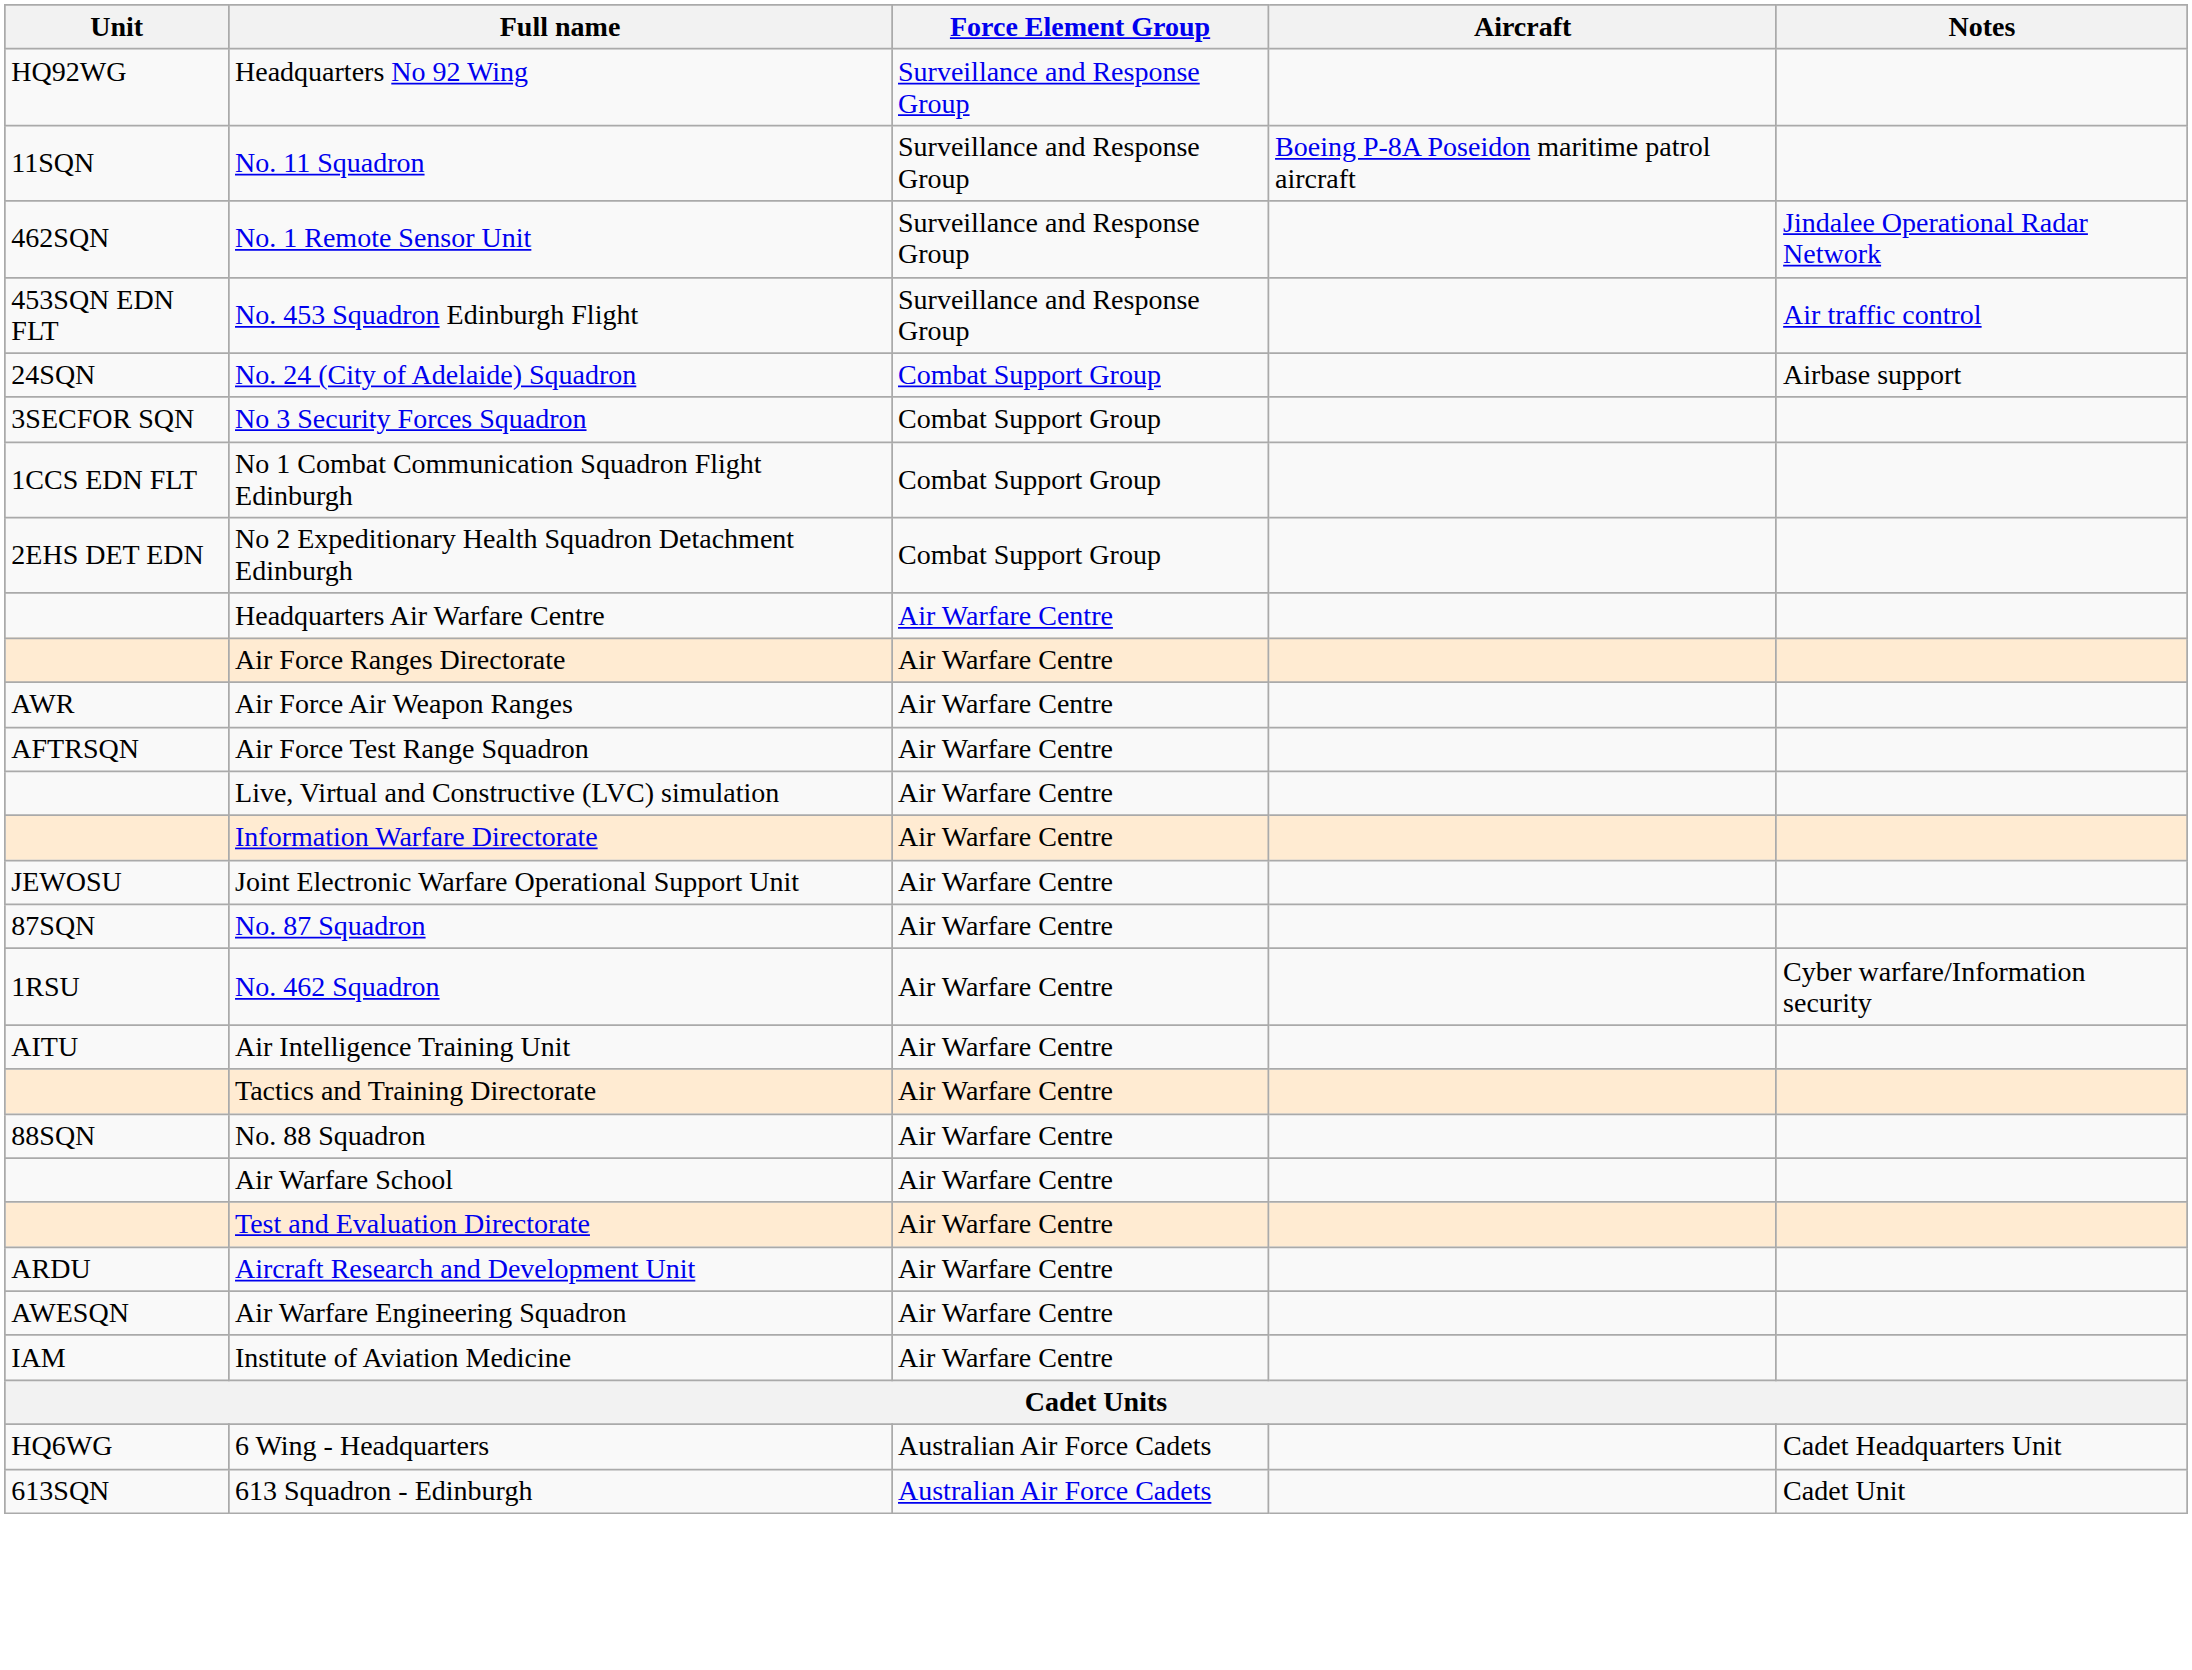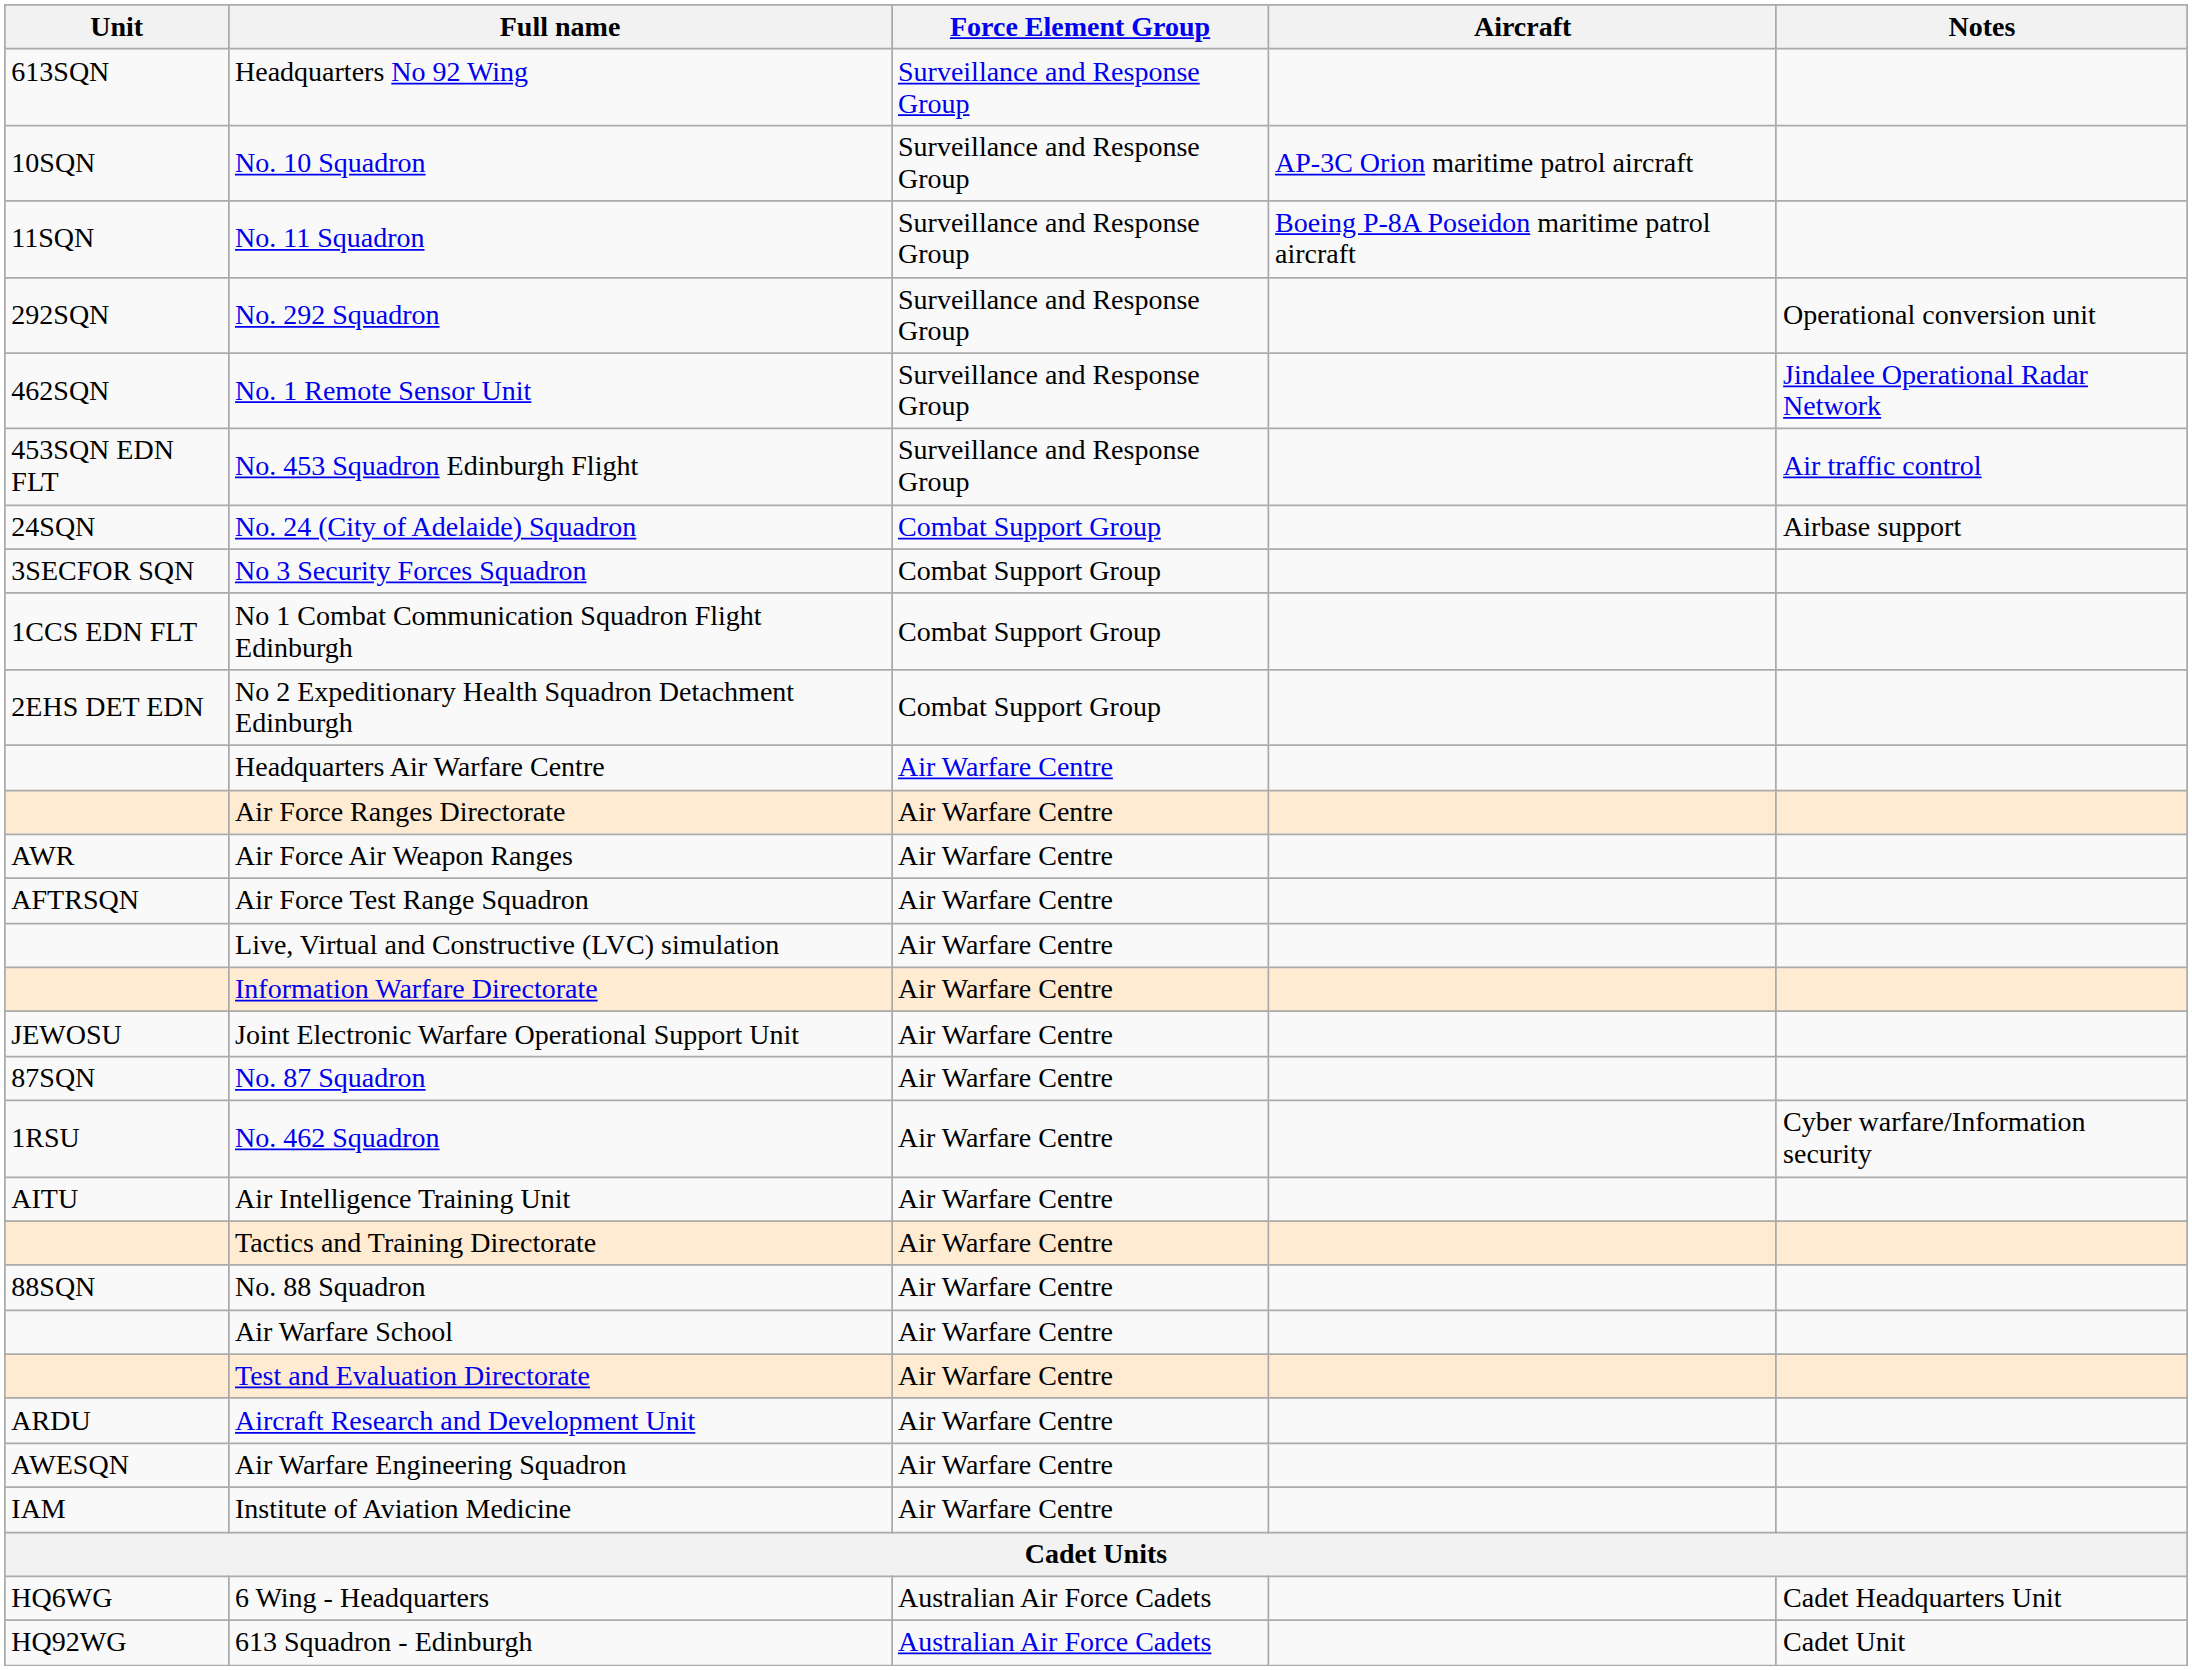 <table class="wikitable">
 <tr>
 <th>Unit</th>
 <th>Full name</th>
 <th><a href='#'>Force Element Group</a></th>
 <th>Aircraft</th>
 <th>Notes</th>
 </tr>
 <tr valign=top>
-<td>HQ92WG</td>
+<td>613SQN</td>
 <td>Headquarters <a href='#'>No 92 Wing</a></td>
 <td><a href='#'>Surveillance and Response Group</a></td>
 <td></td>
+<td></td>
+</tr>
+<tr>
+<td>10SQN</td>
+<td><a href='#'>No. 10 Squadron</a></td>
+<td>Surveillance and Response Group</td>
+<td><a href='#'>AP-3C Orion</a> maritime patrol aircraft</td>
 <td></td>
 </tr>
 <tr>
 <td>11SQN</td>
 <td><a href='#'>No. 11 Squadron</a></td>
 <td>Surveillance and Response Group</td>
 <td><a href='#'>Boeing P-8A Poseidon</a> maritime patrol aircraft</td>
 <td></td>
+</tr>
+<tr>
+<td>292SQN</td>
+<td><a href='#'>No. 292 Squadron</a></td>
+<td>Surveillance and Response Group</td>
+<td></td>
+<td>Operational conversion unit</td>
 </tr>
 <tr>
 <td>462SQN</td>
 <td><a href='#'>No. 1 Remote Sensor Unit</a></td>
 <td>Surveillance and Response Group</td>
 <td></td>
 <td><a href='#'>Jindalee Operational Radar Network</a></td>
 </tr>
 <tr>
 <td>453SQN EDN FLT</td>
 <td><a href='#'>No. 453 Squadron</a> Edinburgh Flight</td>
 <td>Surveillance and Response Group</td>
 <td></td>
 <td><a href='#'>Air traffic control</a></td>
 </tr>
 <tr>
 <td>24SQN</td>
 <td><a href='#'>No. 24 (City of Adelaide) Squadron</a></td>
 <td><a href='#'>Combat Support Group</a></td>
 <td></td>
 <td>Airbase support</td>
 </tr>
 <tr>
 <td>3SECFOR SQN</td>
 <td><a href='#'>No 3 Security Forces Squadron</a></td>
 <td>Combat Support Group</td>
 <td></td>
 <td></td>
 </tr>
 <tr>
 <td>1CCS EDN FLT</td>
 <td>No 1 Combat Communication Squadron Flight Edinburgh</td>
 <td>Combat Support Group</td>
 <td></td>
 <td></td>
 </tr>
 <tr>
 <td>2EHS DET EDN</td>
 <td>No 2 Expeditionary Health Squadron Detachment Edinburgh</td>
 <td>Combat Support Group</td>
 <td></td>
 <td></td>
 </tr>
 <tr>
 <td></td>
 <td>Headquarters Air Warfare Centre</td>
 <td><a href='#'>Air Warfare Centre</a></td>
 <td></td>
 <td></td>
 </tr>
 <tr bgcolor="#ffebd2">
 <td></td>
 <td>Air Force Ranges Directorate</td>
 <td>Air Warfare Centre</td>
 <td></td>
 <td></td>
 </tr>
 <tr>
 <td>AWR</td>
 <td>Air Force Air Weapon Ranges</td>
 <td>Air Warfare Centre</td>
 <td></td>
 <td></td>
 </tr>
 <tr>
 <td>AFTRSQN</td>
 <td>Air Force Test Range Squadron</td>
 <td>Air Warfare Centre</td>
 <td></td>
 <td></td>
 </tr>
 <tr>
 <td></td>
 <td>Live, Virtual and Constructive (LVC) simulation</td>
 <td>Air Warfare Centre</td>
 <td></td>
 <td></td>
 </tr>
 <tr bgcolor="#ffebd2">
 <td></td>
 <td><a href='#'>Information Warfare Directorate</a></td>
 <td>Air Warfare Centre</td>
 <td></td>
 <td></td>
 </tr>
 <tr>
 <td>JEWOSU</td>
 <td>Joint Electronic Warfare Operational Support Unit</td>
 <td>Air Warfare Centre</td>
 <td></td>
 <td></td>
 </tr>
 <tr>
 <td>87SQN</td>
 <td><a href='#'>No. 87 Squadron</a></td>
 <td>Air Warfare Centre</td>
 <td></td>
 <td></td>
 </tr>
 <tr>
 <td>1RSU</td>
 <td><a href='#'>No. 462 Squadron</a></td>
 <td>Air Warfare Centre</td>
 <td></td>
 <td>Cyber warfare/Information security</td>
 </tr>
 <tr>
 <td>AITU</td>
 <td>Air Intelligence Training Unit</td>
 <td>Air Warfare Centre</td>
 <td></td>
 <td></td>
 </tr>
 <tr bgcolor="#ffebd2">
 <td></td>
 <td>Tactics and Training Directorate</td>
 <td>Air Warfare Centre</td>
 <td></td>
 <td></td>
 </tr>
 <tr>
 <td>88SQN</td>
 <td>No. 88 Squadron</td>
 <td>Air Warfare Centre</td>
 <td></td>
 <td></td>
 </tr>
 <tr>
 <td></td>
 <td>Air Warfare School</td>
 <td>Air Warfare Centre</td>
 <td></td>
 <td></td>
 </tr>
 <tr bgcolor="#ffebd2">
 <td></td>
 <td><a href='#'>Test and Evaluation Directorate</a></td>
 <td Air Warfare Centre RAAF>Air Warfare Centre</td>
 <td></td>
 <td></td>
 </tr>
 <tr>
 <td>ARDU</td>
 <td><a href='#'>Aircraft Research and Development Unit</a></td>
 <td>Air Warfare Centre</td>
 <td></td>
 <td></td>
 </tr>
 <tr>
 <td>AWESQN</td>
 <td>Air Warfare Engineering Squadron</td>
 <td>Air Warfare Centre</td>
 <td></td>
 <td></td>
 </tr>
 <tr>
 <td>IAM</td>
 <td>Institute of Aviation Medicine</td>
 <td>Air Warfare Centre</td>
 <td></td>
 <td></td>
 </tr>
 <tr>
 <th colspan="5">Cadet Units</th>
 </tr>
 <tr>
 <td>HQ6WG</td>
 <td>6 Wing - Headquarters</td>
 <td>Australian Air Force Cadets</td>
 <td></td>
 <td>Cadet Headquarters Unit</td>
 </tr>
 <tr>
-<td>613SQN</td>
+<td>HQ92WG</td>
 <td>613 Squadron - Edinburgh</td>
 <td><a href='#'>Australian Air Force Cadets</a></td>
 <td></td>
 <td>Cadet Unit</td>
 </tr>
 </table>
